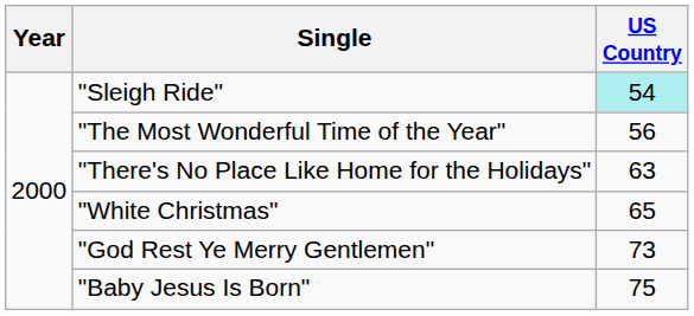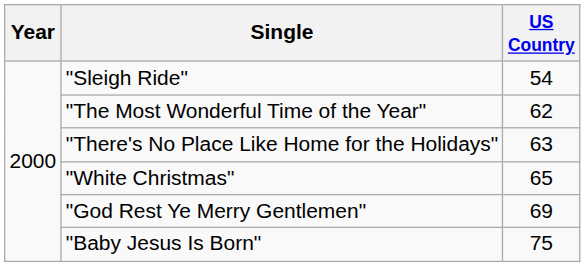 <table class="wikitable">
 <tr>
 <th>Year</th>
 <th>Single</th>
 <th width="45"><small><a href='#'>US Country</a></small></th>
 </tr>
 <tr>
 <td rowspan="6">2000</td>
 <td>"Sleigh Ride"</td>
-<td align="center" style="background: paleturquoise;">54</td>
+<td align="center">54</td>
 </tr>
 <tr>
 <td>"The Most Wonderful Time of the Year"</td>
-<td align="center">56</td>
+<td align="center">62</td>
 </tr>
 <tr>
 <td>"There's No Place Like Home for the Holidays"</td>
 <td align="center">63</td>
 </tr>
 <tr>
 <td>"White Christmas"</td>
 <td align="center">65</td>
 </tr>
 <tr>
 <td>"God Rest Ye Merry Gentlemen"</td>
-<td align="center">73</td>
+<td align="center">69</td>
 </tr>
 <tr>
 <td>"Baby Jesus Is Born"</td>
 <td align="center">75</td>
 </tr>
 </table>
